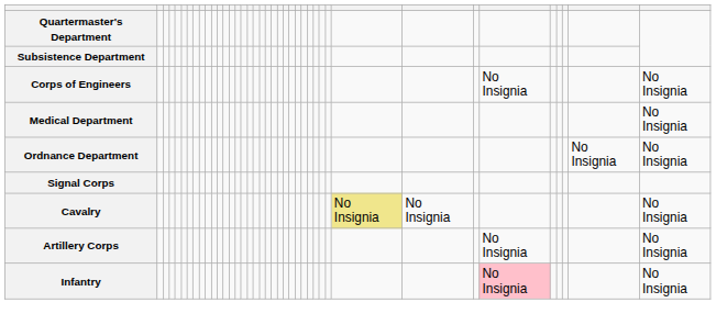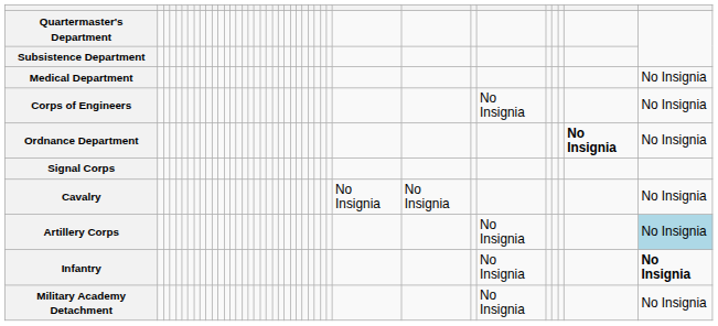 <table Class="wikitable">
 <tr style="text-align:center;">
 <th></th>
 <th><small></small></th>
 <th><small></small></th>
 <th><small></small></th>
 <th><small></small></th>
 <th><small></small></th>
 <th><small></small></th>
 <th><small></small></th>
 <th><small></small></th>
 <th><small></small></th>
 <th><small></small></th>
 <th><small></small></th>
 <th><small></small></th>
 <th><small></small></th>
 <th><small></small></th>
 <th><small></small></th>
 <th><small></small></th>
 <th><small></small></th>
 <th><small></small></th>
 <th><small></small></th>
 <th><small></small></th>
 <th><small></small></th>
 <th><small></small></th>
 <th><small></small></th>
 <th><small></small></th>
 <th><small></small></th>
 <th><small></small></th>
 <th><small></small></th>
 <th><small></small></th>
 <th><small></small></th>
 <th><small></small></th>
 <th><small></small></th>
 <th><small></small></th>
 <th><small></small></th>
 <th><small></small></th>
 <th><small></small></th>
 <th><small></small></th>
 <th><small></small></th>
 <th><small></small></th>
 </tr>
 <tr>
 <th><small>Quartermaster's Department</small></th>
 <td></td>
 <td></td>
 <td></td>
 <td></td>
 <td></td>
 <td></td>
 <td></td>
 <td></td>
 <td></td>
 <td></td>
 <td></td>
 <td></td>
 <td></td>
 <td></td>
 <td></td>
 <td></td>
 <td></td>
 <td></td>
 <td></td>
 <td></td>
 <td></td>
 <td></td>
 <td></td>
 <td></td>
 <td></td>
 <td></td>
 <td></td>
 <td></td>
 <td></td>
 <td></td>
 <td></td>
 <td></td>
 <td></td>
 <td></td>
 <td></td>
 <td></td>
 <td></td>
 </tr>
 <tr>
 <th><small>Subsistence Department</small></th>
 <td></td>
 <td></td>
 <td></td>
 <td></td>
 <td></td>
 <td></td>
 <td></td>
 <td></td>
 <td></td>
 <td></td>
 <td></td>
 <td></td>
 <td></td>
 <td></td>
 <td></td>
 <td></td>
 <td></td>
 <td></td>
 <td></td>
 <td></td>
 <td></td>
 <td></td>
 <td></td>
 <td></td>
 <td></td>
 <td></td>
 <td></td>
 <td></td>
 <td></td>
 <td></td>
 <td></td>
 <td></td>
 <td></td>
 <td></td>
 <td></td>
 <td></td>
 <td></td>
 </tr>
 <tr>
+<th><small>Medical Department</small></th>
+<td></td>
+<td></td>
+<td></td>
+<td></td>
+<td></td>
+<td></td>
+<td></td>
+<td></td>
+<td></td>
+<td></td>
+<td></td>
+<td></td>
+<td></td>
+<td></td>
+<td></td>
+<td></td>
+<td></td>
+<td></td>
+<td></td>
+<td></td>
+<td></td>
+<td></td>
+<td></td>
+<td></td>
+<td></td>
+<td></td>
+<td></td>
+<td></td>
+<td></td>
+<td></td>
+<td></td>
+<td></td>
+<td></td>
+<td></td>
+<td></td>
+<td></td>
+<td></td>
+<td>No Insignia</td>
+</tr>
+<tr>
 <th><small>Corps of Engineers</small></th>
 <td></td>
 <td></td>
 <td></td>
 <td></td>
 <td></td>
 <td></td>
 <td></td>
 <td></td>
 <td></td>
 <td></td>
 <td></td>
 <td></td>
 <td></td>
 <td></td>
 <td></td>
 <td></td>
 <td></td>
 <td></td>
 <td></td>
 <td></td>
 <td></td>
 <td></td>
 <td></td>
 <td></td>
 <td></td>
 <td></td>
 <td></td>
 <td></td>
 <td></td>
 <td></td>
 <td></td>
 <td></td>
 <td>No Insignia</td>
-<td></td>
-<td></td>
-<td></td>
-<td></td>
-<td>No Insignia</td>
-</tr>
-<tr>
-<th><small>Medical Department</small></th>
-<td></td>
-<td></td>
-<td></td>
-<td></td>
-<td></td>
-<td></td>
-<td></td>
-<td></td>
-<td></td>
-<td></td>
-<td></td>
-<td></td>
-<td></td>
-<td></td>
-<td></td>
-<td></td>
-<td></td>
-<td></td>
-<td></td>
-<td></td>
-<td></td>
-<td></td>
-<td></td>
-<td></td>
-<td></td>
-<td></td>
-<td></td>
-<td></td>
-<td></td>
-<td></td>
-<td></td>
-<td></td>
-<td></td>
 <td></td>
 <td></td>
 <td></td>
 <td></td>
 <td>No Insignia</td>
 </tr>
 <tr>
 <th><small>Ordnance Department</small></th>
 <td></td>
 <td></td>
 <td></td>
 <td></td>
 <td></td>
 <td></td>
 <td></td>
 <td></td>
 <td></td>
 <td></td>
 <td></td>
 <td></td>
 <td></td>
 <td></td>
 <td></td>
 <td></td>
 <td></td>
 <td></td>
 <td></td>
 <td></td>
 <td></td>
 <td></td>
 <td></td>
 <td></td>
 <td></td>
 <td></td>
 <td></td>
 <td></td>
 <td></td>
 <td></td>
 <td></td>
 <td></td>
 <td></td>
 <td></td>
 <td></td>
 <td></td>
-<td>No Insignia</td>
+<td><strong>No Insignia</strong></td>
 <td>No Insignia</td>
 </tr>
 <tr>
 <th><small>Signal Corps</small></th>
 <td></td>
 <td></td>
 <td></td>
 <td></td>
 <td></td>
 <td></td>
 <td></td>
 <td></td>
 <td></td>
 <td></td>
 <td></td>
 <td></td>
 <td></td>
 <td></td>
 <td></td>
 <td></td>
 <td></td>
 <td></td>
 <td></td>
 <td></td>
 <td></td>
 <td></td>
 <td></td>
 <td></td>
 <td></td>
 <td></td>
 <td></td>
 <td></td>
 <td></td>
 <td></td>
 <td></td>
 <td></td>
 <td></td>
 <td></td>
 <td></td>
 <td></td>
 <td></td>
 <td></td>
 </tr>
 <tr>
 <th><small>Cavalry</small></th>
 <td></td>
 <td></td>
 <td></td>
 <td></td>
 <td></td>
 <td></td>
 <td></td>
 <td></td>
 <td></td>
 <td></td>
 <td></td>
 <td></td>
 <td></td>
 <td></td>
 <td></td>
 <td></td>
 <td></td>
 <td></td>
 <td></td>
 <td></td>
 <td></td>
 <td></td>
 <td></td>
 <td></td>
 <td></td>
 <td></td>
 <td></td>
 <td></td>
 <td></td>
-<td style="background: khaki;">No Insignia</td>
+<td>No Insignia</td>
 <td>No Insignia</td>
 <td></td>
 <td></td>
 <td></td>
 <td></td>
 <td></td>
 <td></td>
 <td>No Insignia</td>
 </tr>
 <tr>
 <th><small>Artillery Corps</small></th>
 <td></td>
 <td></td>
 <td></td>
 <td></td>
 <td></td>
 <td></td>
 <td></td>
 <td></td>
 <td></td>
 <td></td>
 <td></td>
 <td></td>
 <td></td>
 <td></td>
 <td></td>
 <td></td>
 <td></td>
 <td></td>
 <td></td>
 <td></td>
 <td></td>
 <td></td>
 <td></td>
 <td></td>
 <td></td>
 <td></td>
 <td></td>
 <td></td>
 <td></td>
 <td></td>
 <td></td>
 <td></td>
 <td>No Insignia</td>
 <td></td>
 <td></td>
 <td></td>
 <td></td>
-<td>No Insignia</td>
+<td style="background: lightblue;">No Insignia</td>
 </tr>
 <tr>
 <th><small>Infantry</small></th>
 <td></td>
 <td></td>
 <td></td>
 <td></td>
 <td></td>
 <td></td>
 <td></td>
 <td></td>
 <td></td>
 <td></td>
 <td></td>
 <td></td>
 <td></td>
 <td></td>
 <td></td>
 <td></td>
 <td></td>
 <td></td>
 <td></td>
 <td></td>
 <td></td>
 <td></td>
 <td></td>
 <td></td>
 <td></td>
 <td></td>
 <td></td>
 <td></td>
 <td></td>
 <td></td>
 <td></td>
 <td></td>
-<td style="background: pink;">No Insignia</td>
+<td>No Insignia</td>
+<td></td>
+<td></td>
+<td></td>
+<td></td>
+<td><strong>No Insignia</strong></td>
+</tr>
+<tr>
+<th><small>Military Academy Detachment</small></th>
+<td></td>
+<td></td>
+<td></td>
+<td></td>
+<td></td>
+<td></td>
+<td></td>
+<td></td>
+<td></td>
+<td></td>
+<td></td>
+<td></td>
+<td></td>
+<td></td>
+<td></td>
+<td></td>
+<td></td>
+<td></td>
+<td></td>
+<td></td>
+<td></td>
+<td></td>
+<td></td>
+<td></td>
+<td></td>
+<td></td>
+<td></td>
+<td></td>
+<td></td>
+<td></td>
+<td></td>
+<td></td>
+<td>No Insignia</td>
 <td></td>
 <td></td>
 <td></td>
 <td></td>
 <td>No Insignia</td>
 </tr>
 </table>
